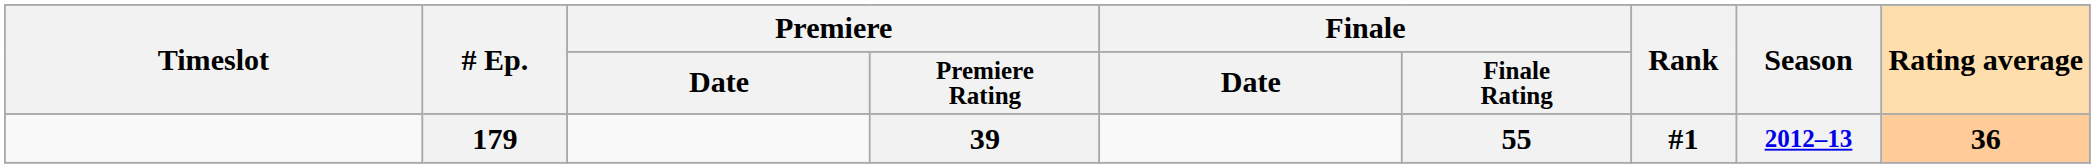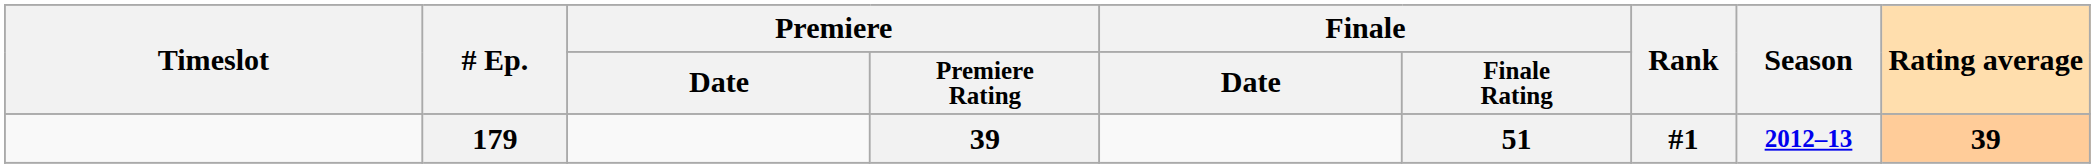 <table class="wikitable">
 <tr>
 <th style="width:20%;" rowspan="2">Timeslot</th>
 <th style="width:7%;" rowspan="2"># Ep.</th>
 <th colspan=2>Premiere</th>
 <th colspan=2>Finale</th>
 <th style="width:5%;" rowspan="2">Rank</th>
 <th style="width:7%;" rowspan="2">Season</th>
 <th style="width:10%; background:#ffdead;" rowspan="2">Rating average</th>
 </tr>
 <tr>
 <th>Date</th>
 <th span style="width:11%; font-size:smaller; line-height:100%;">Premiere<br>Rating</th>
 <th>Date</th>
 <th span style="width:11%; font-size:smaller; line-height:100%;">Finale<br>Rating</th>
 </tr>
 <tr>
 <td rowspan="1"></td>
 <th>179</th>
 <td style="font-size:11px;line-height:110%"></td>
 <th>39</th>
 <td style="font-size:11px;line-height:110%"></td>
-<th>55</th>
+<th>51</th>
 <th>#1</th>
 <th style="font-size:smaller"><a href='#'>2012–13</a></th>
-<th style="background:#fc9;">36</th>
+<th style="background:#fc9;">39</th>
 </tr>
 </table>
